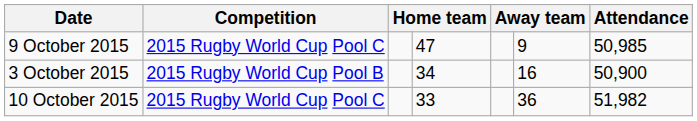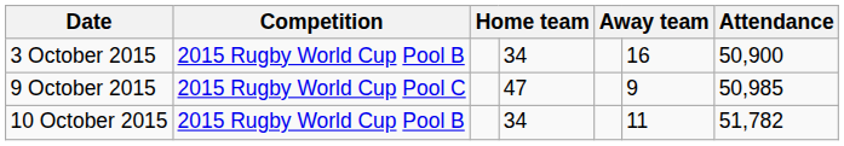 <table class="wikitable">
 <tr>
 <th>Date</th>
 <th>Competition</th>
 <th colspan=2>Home team</th>
 <th colspan=2>Away team</th>
 <th>Attendance</th>
+</tr>
+<tr>
+<td>3 October 2015</td>
+<td><a href='#'>2015 Rugby World Cup</a> <a href='#'>Pool B</a></td>
+<td></td>
+<td>34</td>
+<td></td>
+<td>16</td>
+<td>50,900</td>
 </tr>
 <tr>
 <td>9 October 2015</td>
 <td><a href='#'>2015 Rugby World Cup</a> <a href='#'>Pool C</a></td>
 <td></td>
 <td>47</td>
 <td></td>
 <td>9</td>
 <td>50,985</td>
 </tr>
 <tr>
-<td>3 October 2015</td>
+<td>10 October 2015</td>
 <td><a href='#'>2015 Rugby World Cup</a> <a href='#'>Pool B</a></td>
 <td></td>
 <td>34</td>
 <td></td>
-<td>16</td>
-<td>50,900</td>
-</tr>
-<tr>
-<td>10 October 2015</td>
-<td><a href='#'>2015 Rugby World Cup</a> <a href='#'>Pool C</a></td>
-<td></td>
-<td>33</td>
-<td></td>
-<td>36</td>
-<td>51,982</td>
+<td>11</td>
+<td>51,782</td>
 </tr>
 </table>
